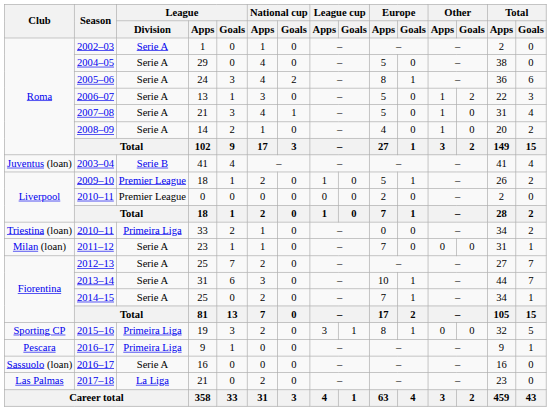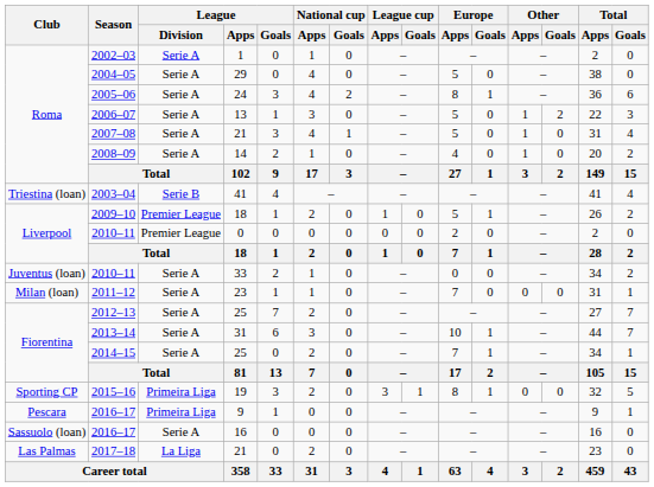 <table class="wikitable" style="text-align:center">
 <tr>
 <th rowspan="2">Club</th>
 <th rowspan="2">Season</th>
 <th colspan="3">League</th>
 <th colspan="2">National cup</th>
 <th colspan="2">League cup</th>
 <th colspan="2">Europe</th>
 <th colspan="2">Other</th>
 <th colspan="2">Total</th>
 </tr>
 <tr>
 <th>Division</th>
 <th>Apps</th>
 <th>Goals</th>
 <th>Apps</th>
 <th>Goals</th>
 <th>Apps</th>
 <th>Goals</th>
 <th>Apps</th>
 <th>Goals</th>
 <th>Apps</th>
 <th>Goals</th>
 <th>Apps</th>
 <th>Goals</th>
 </tr>
 <tr>
 <td rowspan="7"><a href='#'>Roma</a></td>
 <td><a href='#'>2002–03</a></td>
 <td><a href='#'>Serie A</a></td>
 <td>1</td>
 <td>0</td>
 <td>1</td>
 <td>0</td>
 <td colspan="2">–</td>
 <td colspan="2">–</td>
 <td colspan="2">–</td>
 <td>2</td>
 <td>0</td>
 </tr>
 <tr>
 <td><a href='#'>2004–05</a></td>
 <td>Serie A</td>
 <td>29</td>
 <td>0</td>
 <td>4</td>
 <td>0</td>
 <td colspan="2">–</td>
 <td>5</td>
 <td>0</td>
 <td colspan="2">–</td>
 <td>38</td>
 <td>0</td>
 </tr>
 <tr>
 <td><a href='#'>2005–06</a></td>
 <td>Serie A</td>
 <td>24</td>
 <td>3</td>
 <td>4</td>
 <td>2</td>
 <td colspan="2">–</td>
 <td>8</td>
 <td>1</td>
 <td colspan="2">–</td>
 <td>36</td>
 <td>6</td>
 </tr>
 <tr>
 <td><a href='#'>2006–07</a></td>
 <td>Serie A</td>
 <td>13</td>
 <td>1</td>
 <td>3</td>
 <td>0</td>
 <td colspan="2">–</td>
 <td>5</td>
 <td>0</td>
 <td>1</td>
 <td>2</td>
 <td>22</td>
 <td>3</td>
 </tr>
 <tr>
 <td><a href='#'>2007–08</a></td>
 <td>Serie A</td>
 <td>21</td>
 <td>3</td>
 <td>4</td>
 <td>1</td>
 <td colspan="2">–</td>
 <td>5</td>
 <td>0</td>
 <td>1</td>
 <td>0</td>
 <td>31</td>
 <td>4</td>
 </tr>
 <tr>
 <td><a href='#'>2008–09</a></td>
 <td>Serie A</td>
 <td>14</td>
 <td>2</td>
 <td>1</td>
 <td>0</td>
 <td colspan="2">–</td>
 <td>4</td>
 <td>0</td>
 <td>1</td>
 <td>0</td>
 <td>20</td>
 <td>2</td>
 </tr>
 <tr>
 <th colspan="2">Total</th>
 <th>102</th>
 <th>9</th>
 <th>17</th>
 <th>3</th>
 <th colspan="2">–</th>
 <th>27</th>
 <th>1</th>
 <th>3</th>
 <th>2</th>
 <th>149</th>
 <th>15</th>
 </tr>
 <tr>
-<td><a href='#'>Juventus</a> (loan)</td>
+<td><a href='#'>Triestina</a> (loan)</td>
 <td><a href='#'>2003–04</a></td>
 <td><a href='#'>Serie B</a></td>
 <td>41</td>
 <td>4</td>
 <td colspan="2">–</td>
 <td colspan="2">–</td>
 <td colspan="2">–</td>
 <td colspan="2">–</td>
 <td>41</td>
 <td>4</td>
 </tr>
 <tr>
 <td rowspan="3"><a href='#'>Liverpool</a></td>
 <td><a href='#'>2009–10</a></td>
 <td><a href='#'>Premier League</a></td>
 <td>18</td>
 <td>1</td>
 <td>2</td>
 <td>0</td>
 <td>1</td>
 <td>0</td>
 <td>5</td>
 <td>1</td>
 <td colspan="2">–</td>
 <td>26</td>
 <td>2</td>
 </tr>
 <tr>
 <td><a href='#'>2010–11</a></td>
 <td>Premier League</td>
 <td>0</td>
 <td>0</td>
 <td>0</td>
 <td>0</td>
 <td>0</td>
 <td>0</td>
 <td>2</td>
 <td>0</td>
 <td colspan="2">–</td>
 <td>2</td>
 <td>0</td>
 </tr>
 <tr>
 <th colspan="2">Total</th>
 <th>18</th>
 <th>1</th>
 <th>2</th>
 <th>0</th>
 <th>1</th>
 <th>0</th>
 <th>7</th>
 <th>1</th>
 <th colspan="2">–</th>
 <th>28</th>
 <th>2</th>
 </tr>
 <tr>
-<td><a href='#'>Triestina</a> (loan)</td>
+<td><a href='#'>Juventus</a> (loan)</td>
 <td><a href='#'>2010–11</a></td>
-<td><a href='#'>Primeira Liga</a></td>
+<td>Serie A</td>
 <td>33</td>
 <td>2</td>
 <td>1</td>
 <td>0</td>
 <td colspan="2">–</td>
 <td>0</td>
 <td>0</td>
 <td colspan="2">–</td>
 <td>34</td>
 <td>2</td>
 </tr>
 <tr>
 <td><a href='#'>Milan</a> (loan)</td>
 <td><a href='#'>2011–12</a></td>
 <td>Serie A</td>
 <td>23</td>
 <td>1</td>
 <td>1</td>
 <td>0</td>
 <td colspan="2">–</td>
 <td>7</td>
 <td>0</td>
 <td>0</td>
 <td>0</td>
 <td>31</td>
 <td>1</td>
 </tr>
 <tr>
 <td rowspan="4"><a href='#'>Fiorentina</a></td>
 <td><a href='#'>2012–13</a></td>
 <td>Serie A</td>
 <td>25</td>
 <td>7</td>
 <td>2</td>
 <td>0</td>
 <td colspan="2">–</td>
 <td colspan="2">–</td>
 <td colspan="2">–</td>
 <td>27</td>
 <td>7</td>
 </tr>
 <tr>
 <td><a href='#'>2013–14</a></td>
 <td>Serie A</td>
 <td>31</td>
 <td>6</td>
 <td>3</td>
 <td>0</td>
 <td colspan="2">–</td>
 <td>10</td>
 <td>1</td>
 <td colspan="2">–</td>
 <td>44</td>
 <td>7</td>
 </tr>
 <tr>
 <td><a href='#'>2014–15</a></td>
 <td>Serie A</td>
 <td>25</td>
 <td>0</td>
 <td>2</td>
 <td>0</td>
 <td colspan="2">–</td>
 <td>7</td>
 <td>1</td>
 <td colspan="2">–</td>
 <td>34</td>
 <td>1</td>
 </tr>
 <tr>
 <th colspan="2">Total</th>
 <th>81</th>
 <th>13</th>
 <th>7</th>
 <th>0</th>
 <th colspan="2">–</th>
 <th>17</th>
 <th>2</th>
 <th colspan="2">–</th>
 <th>105</th>
 <th>15</th>
 </tr>
 <tr>
 <td><a href='#'>Sporting CP</a></td>
 <td><a href='#'>2015–16</a></td>
 <td><a href='#'>Primeira Liga</a></td>
 <td>19</td>
 <td>3</td>
 <td>2</td>
 <td>0</td>
 <td>3</td>
 <td>1</td>
 <td>8</td>
 <td>1</td>
 <td>0</td>
 <td>0</td>
 <td>32</td>
 <td>5</td>
 </tr>
 <tr>
 <td><a href='#'>Pescara</a></td>
 <td><a href='#'>2016–17</a></td>
 <td><a href='#'>Primeira Liga</a></td>
 <td>9</td>
 <td>1</td>
 <td>0</td>
 <td>0</td>
 <td colspan="2">–</td>
 <td colspan="2">–</td>
 <td colspan="2">–</td>
 <td>9</td>
 <td>1</td>
 </tr>
 <tr>
 <td><a href='#'>Sassuolo</a> (loan)</td>
 <td><a href='#'>2016–17</a></td>
 <td>Serie A</td>
 <td>16</td>
 <td>0</td>
 <td>0</td>
 <td>0</td>
 <td colspan="2">–</td>
 <td colspan="2">–</td>
 <td colspan="2">–</td>
 <td>16</td>
 <td>0</td>
 </tr>
 <tr>
 <td><a href='#'>Las Palmas</a></td>
 <td><a href='#'>2017–18</a></td>
 <td><a href='#'>La Liga</a></td>
 <td>21</td>
 <td>0</td>
 <td>2</td>
 <td>0</td>
 <td colspan="2">–</td>
 <td colspan="2">–</td>
 <td colspan="2">–</td>
 <td>23</td>
 <td>0</td>
 </tr>
 <tr>
 <th colspan="3">Career total</th>
 <th>358</th>
 <th>33</th>
 <th>31</th>
 <th>3</th>
 <th>4</th>
 <th>1</th>
 <th>63</th>
 <th>4</th>
 <th>3</th>
 <th>2</th>
 <th>459</th>
 <th>43</th>
 </tr>
 </table>
